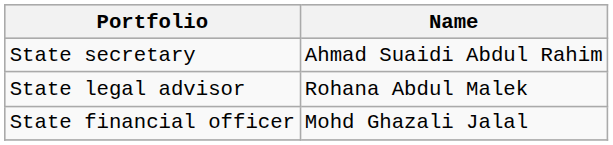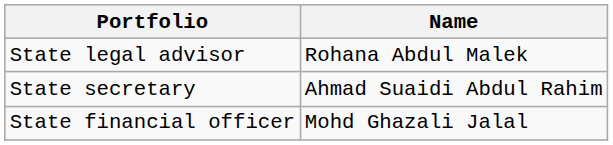 <table class="wikitable">
 <tr>
 <th>Portfolio</th>
 <th>Name</th>
 </tr>
 <tr>
+<td>State legal advisor</td>
+<td>Rohana Abdul Malek</td>
+</tr>
+<tr>
 <td>State secretary</td>
 <td>Ahmad Suaidi Abdul Rahim</td>
-</tr>
-<tr>
-<td>State legal advisor</td>
-<td>Rohana Abdul Malek</td>
 </tr>
 <tr>
 <td>State financial officer</td>
 <td>Mohd Ghazali Jalal</td>
 </tr>
 </table>
